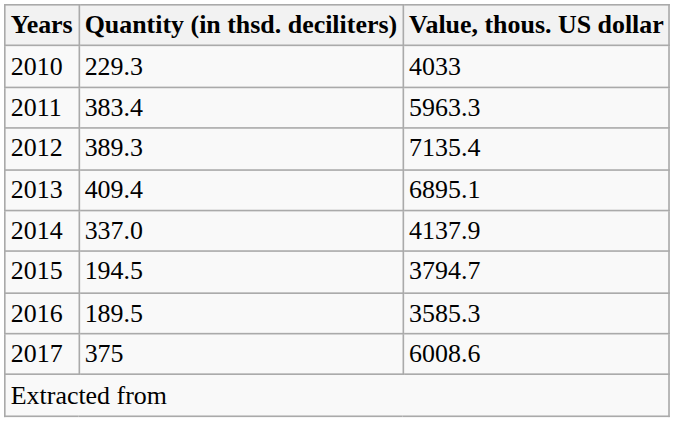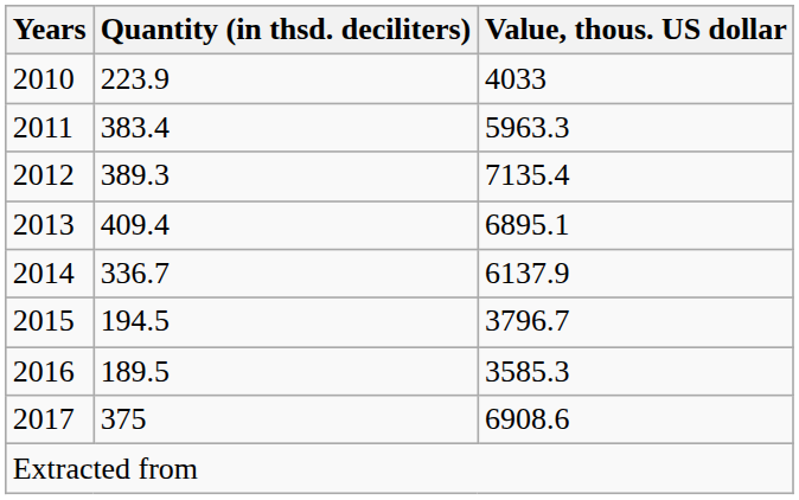 <table class="wikitable">
 <tr>
 <th><strong>Years</strong></th>
 <th>Quantity (<strong>in thsd. deciliters</strong>)</th>
 <th>Value, thous. US dollar</th>
 </tr>
 <tr>
 <td>2010</td>
-<td>229.3</td>
+<td>223.9</td>
 <td>4033</td>
 </tr>
 <tr>
 <td>2011</td>
 <td>383.4</td>
 <td>5963.3</td>
 </tr>
 <tr>
 <td>2012</td>
 <td>389.3</td>
 <td>7135.4</td>
 </tr>
 <tr>
 <td>2013</td>
 <td>409.4</td>
 <td>6895.1</td>
 </tr>
 <tr>
 <td>2014</td>
-<td>337.0</td>
-<td>4137.9</td>
+<td>336.7</td>
+<td>6137.9</td>
 </tr>
 <tr>
 <td>2015</td>
 <td>194.5</td>
-<td>3794.7</td>
+<td>3796.7</td>
 </tr>
 <tr>
 <td>2016</td>
 <td>189.5</td>
 <td>3585.3</td>
 </tr>
 <tr>
 <td>2017</td>
 <td>375</td>
-<td>6008.6</td>
+<td>6908.6</td>
 </tr>
 <tr>
 <td colspan="3">Extracted from </td>
 </tr>
 </table>
